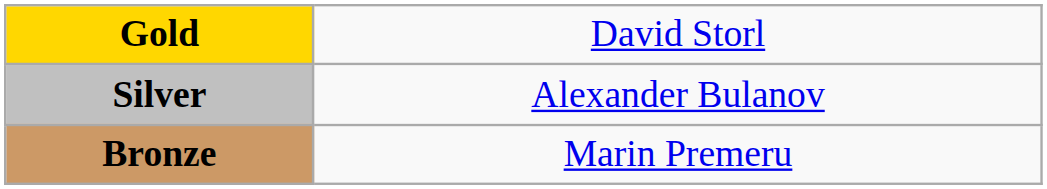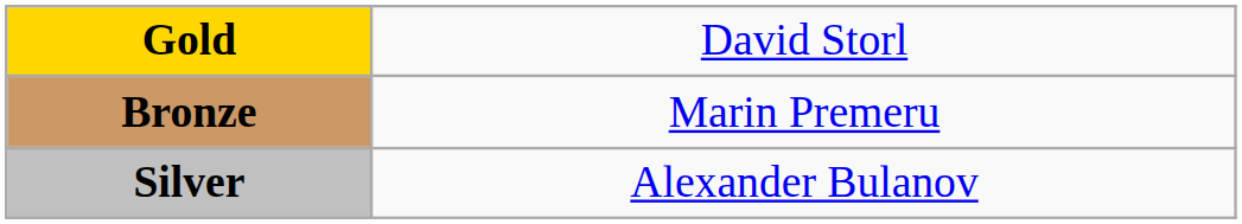 <table class="wikitable" style="text-align:center; " width="35%">
 <tr>
 <td bgcolor="gold"><strong>Gold</strong></td>
 <td><a href='#'>David Storl</a><br>  <small><em></em></small></td>
 </tr>
 <tr>
+<td bgcolor="CC9966"><strong>Bronze</strong></td>
+<td><a href='#'>Marin Premeru</a><br>  <small><em></em></small></td>
+</tr>
+<tr>
 <td bgcolor="silver"><strong>Silver</strong></td>
 <td><a href='#'>Alexander Bulanov</a><br>  <small><em></em></small></td>
 </tr>
-<tr>
-<td bgcolor="CC9966"><strong>Bronze</strong></td>
-<td><a href='#'>Marin Premeru</a><br>  <small><em></em></small></td>
-</tr>
 </table>
